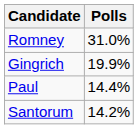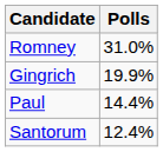 <table class="wikitable sortable floatright">
 <tr>
 <th>Candidate</th>
 <th>Polls</th>
 </tr>
 <tr>
 <td><a href='#'>Romney</a></td>
 <td>31.0%</td>
 </tr>
 <tr>
 <td><a href='#'>Gingrich</a></td>
 <td>19.9%</td>
 </tr>
 <tr>
 <td><a href='#'>Paul</a></td>
 <td>14.4%</td>
 </tr>
 <tr>
 <td><a href='#'>Santorum</a></td>
-<td>14.2%</td>
+<td>12.4%</td>
 </tr>
 </table>
